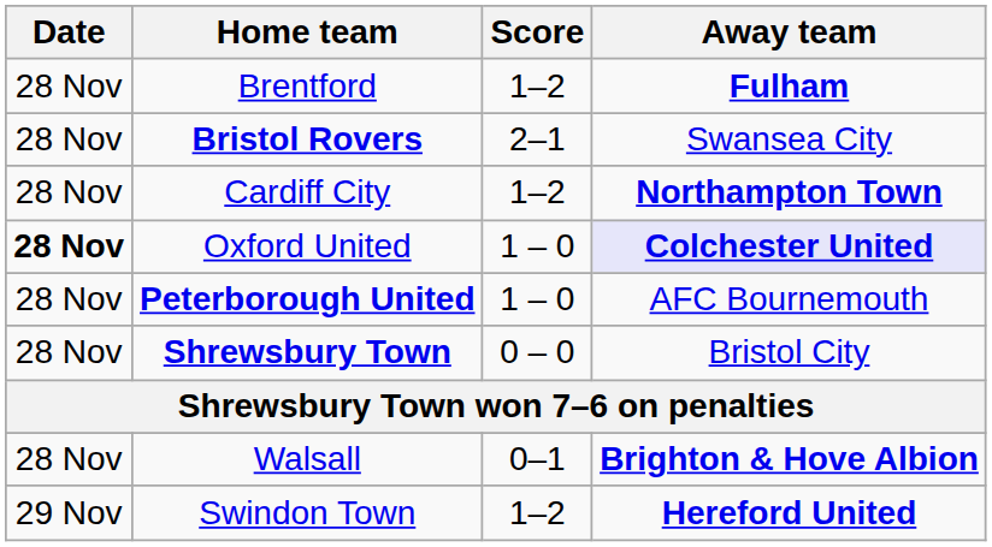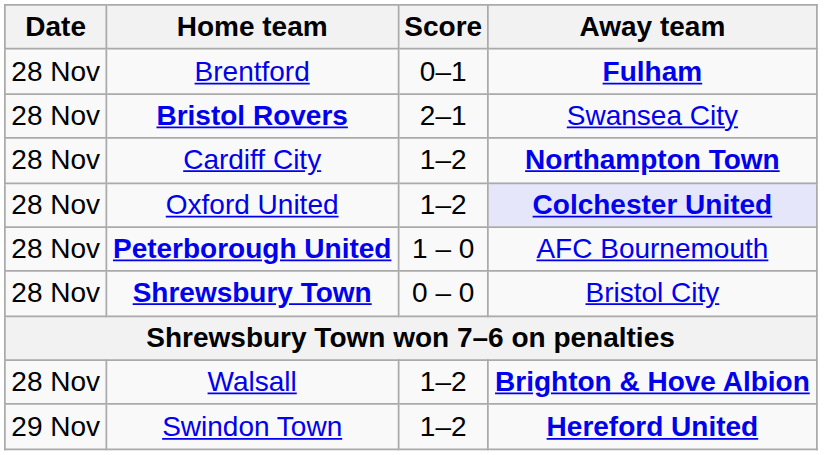 <table class="wikitable" style="text-align: center">
 <tr>
 <th>Date</th>
 <th>Home team</th>
 <th>Score</th>
 <th>Away team</th>
 </tr>
 <tr>
 <td>28 Nov</td>
 <td><a href='#'>Brentford</a></td>
-<td>1–2</td>
+<td>0–1</td>
 <td><strong><a href='#'>Fulham</a></strong></td>
 </tr>
 <tr>
 <td>28 Nov</td>
 <td><strong><a href='#'>Bristol Rovers</a></strong></td>
 <td>2–1</td>
 <td><a href='#'>Swansea City</a></td>
 </tr>
 <tr>
 <td>28 Nov</td>
 <td><a href='#'>Cardiff City</a></td>
 <td>1–2</td>
 <td><strong><a href='#'>Northampton Town</a></strong></td>
 </tr>
 <tr>
-<td><strong>28 Nov</strong></td>
+<td>28 Nov</td>
 <td><a href='#'>Oxford United</a></td>
-<td>1 – 0</td>
+<td>1–2</td>
 <td style="background: lavender;"><strong><a href='#'>Colchester United</a></strong></td>
 </tr>
 <tr>
 <td>28 Nov</td>
 <td><strong><a href='#'>Peterborough United</a></strong></td>
 <td>1 – 0</td>
 <td><a href='#'>AFC Bournemouth</a></td>
 </tr>
 <tr>
 <td>28 Nov</td>
 <td><strong><a href='#'>Shrewsbury Town</a></strong></td>
 <td>0 – 0</td>
 <td><a href='#'>Bristol City</a></td>
 </tr>
 <tr>
 <th colspan="5">Shrewsbury Town won 7–6 on penalties</th>
 </tr>
 <tr>
 <td>28 Nov</td>
 <td><a href='#'>Walsall</a></td>
-<td>0–1</td>
+<td>1–2</td>
 <td><strong><a href='#'>Brighton & Hove Albion</a></strong></td>
 </tr>
 <tr>
 <td>29 Nov</td>
 <td><a href='#'>Swindon Town</a></td>
 <td>1–2</td>
 <td><strong><a href='#'>Hereford United</a></strong></td>
 </tr>
 </table>
